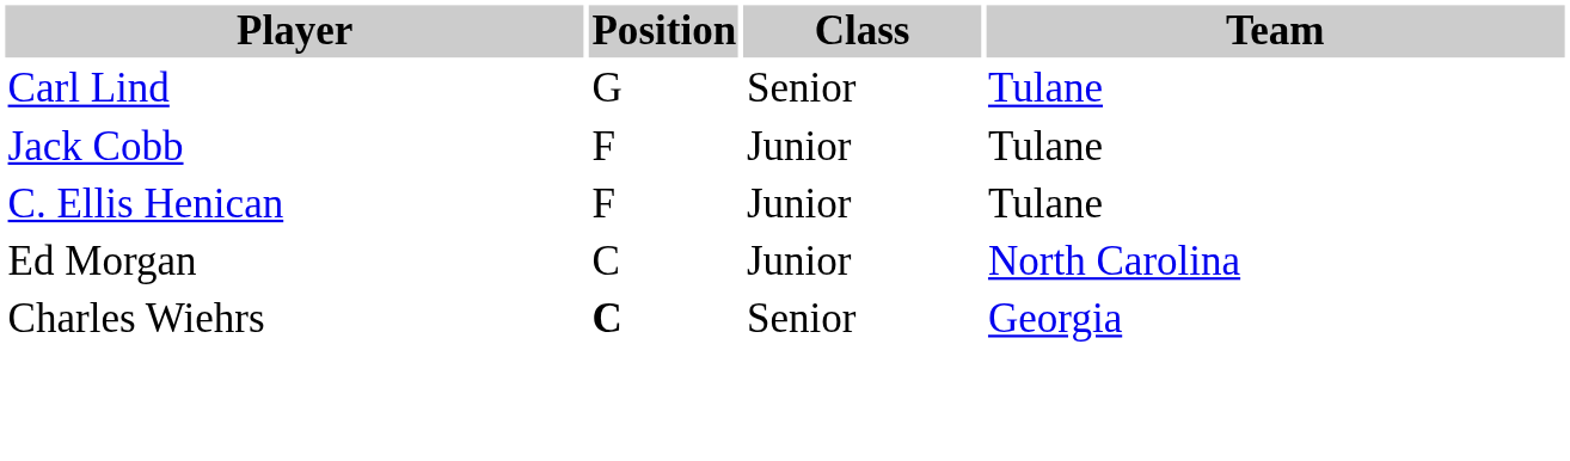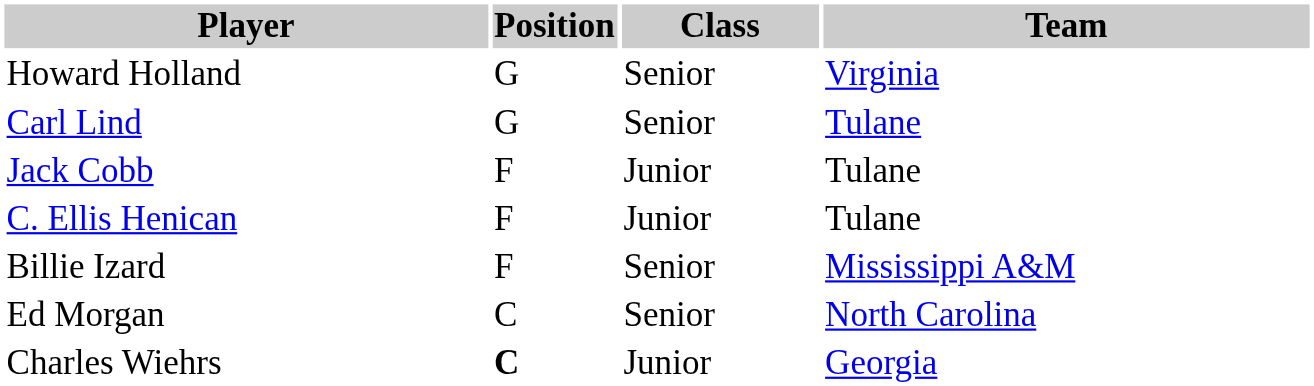 <table style="width:600px" "border:'1' 'solid' 'gray'">
 <tr>
 <th bgcolor="#CCCCCC" style="width:40%">Player</th>
 <th bgcolor="#CCCCCC" style="width:4%">Position</th>
 <th bgcolor="#CCCCCC" style="width:16%">Class</th>
 <th bgcolor="#CCCCCC" style="width:40%">Team</th>
+</tr>
+<tr>
+<td>Howard Holland</td>
+<td>G</td>
+<td>Senior</td>
+<td><a href='#'>Virginia</a></td>
 </tr>
 <tr>
 <td><a href='#'>Carl Lind</a></td>
 <td>G</td>
 <td>Senior</td>
 <td><a href='#'>Tulane</a></td>
 </tr>
 <tr>
 <td><a href='#'>Jack Cobb</a></td>
 <td>F</td>
 <td>Junior</td>
 <td>Tulane</td>
 </tr>
 <tr>
 <td><a href='#'>C. Ellis Henican</a></td>
 <td>F</td>
 <td>Junior</td>
 <td>Tulane</td>
 </tr>
 <tr>
+<td>Billie Izard</td>
+<td>F</td>
+<td>Senior</td>
+<td><a href='#'>Mississippi A&M</a></td>
+</tr>
+<tr>
 <td>Ed Morgan</td>
 <td>C</td>
-<td>Junior</td>
+<td>Senior</td>
 <td><a href='#'>North Carolina</a></td>
 </tr>
 <tr>
 <td>Charles Wiehrs</td>
 <td><strong>C</strong></td>
-<td>Senior</td>
+<td>Junior</td>
 <td><a href='#'>Georgia</a></td>
 </tr>
 </table>
